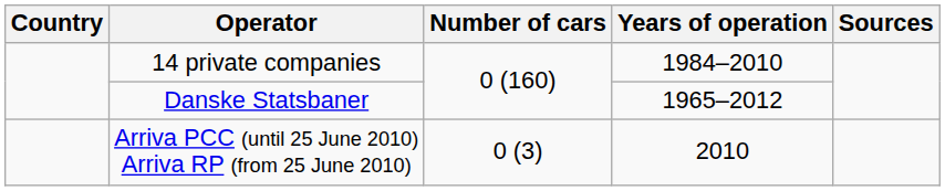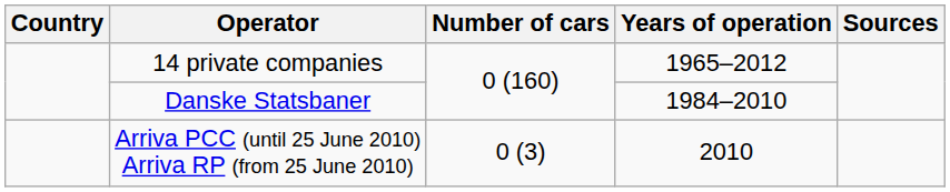 <table class="wikitable" style="text-align:center;">
 <tr>
 <th>Country</th>
 <th>Operator</th>
 <th>Number of cars</th>
 <th>Years of operation</th>
 <th>Sources</th>
 </tr>
 <tr>
 <td rowspan="2" align="left"></td>
 <td>14 private companies</td>
 <td rowspan="2">0 (160)</td>
-<td>1984–2010</td>
+<td>1965–2012</td>
 <td rowspan="2"></td>
 </tr>
 <tr>
 <td><a href='#'>Danske Statsbaner</a></td>
-<td>1965–2012</td>
+<td>1984–2010</td>
 </tr>
 <tr>
 <td align="left"></td>
 <td><a href='#'>Arriva PCC</a> <small>(until 25 June 2010)</small><br><a href='#'>Arriva RP</a> <small>(from 25 June 2010)</small></td>
 <td>0 (3)</td>
 <td>2010</td>
 <td></td>
 </tr>
 </table>
